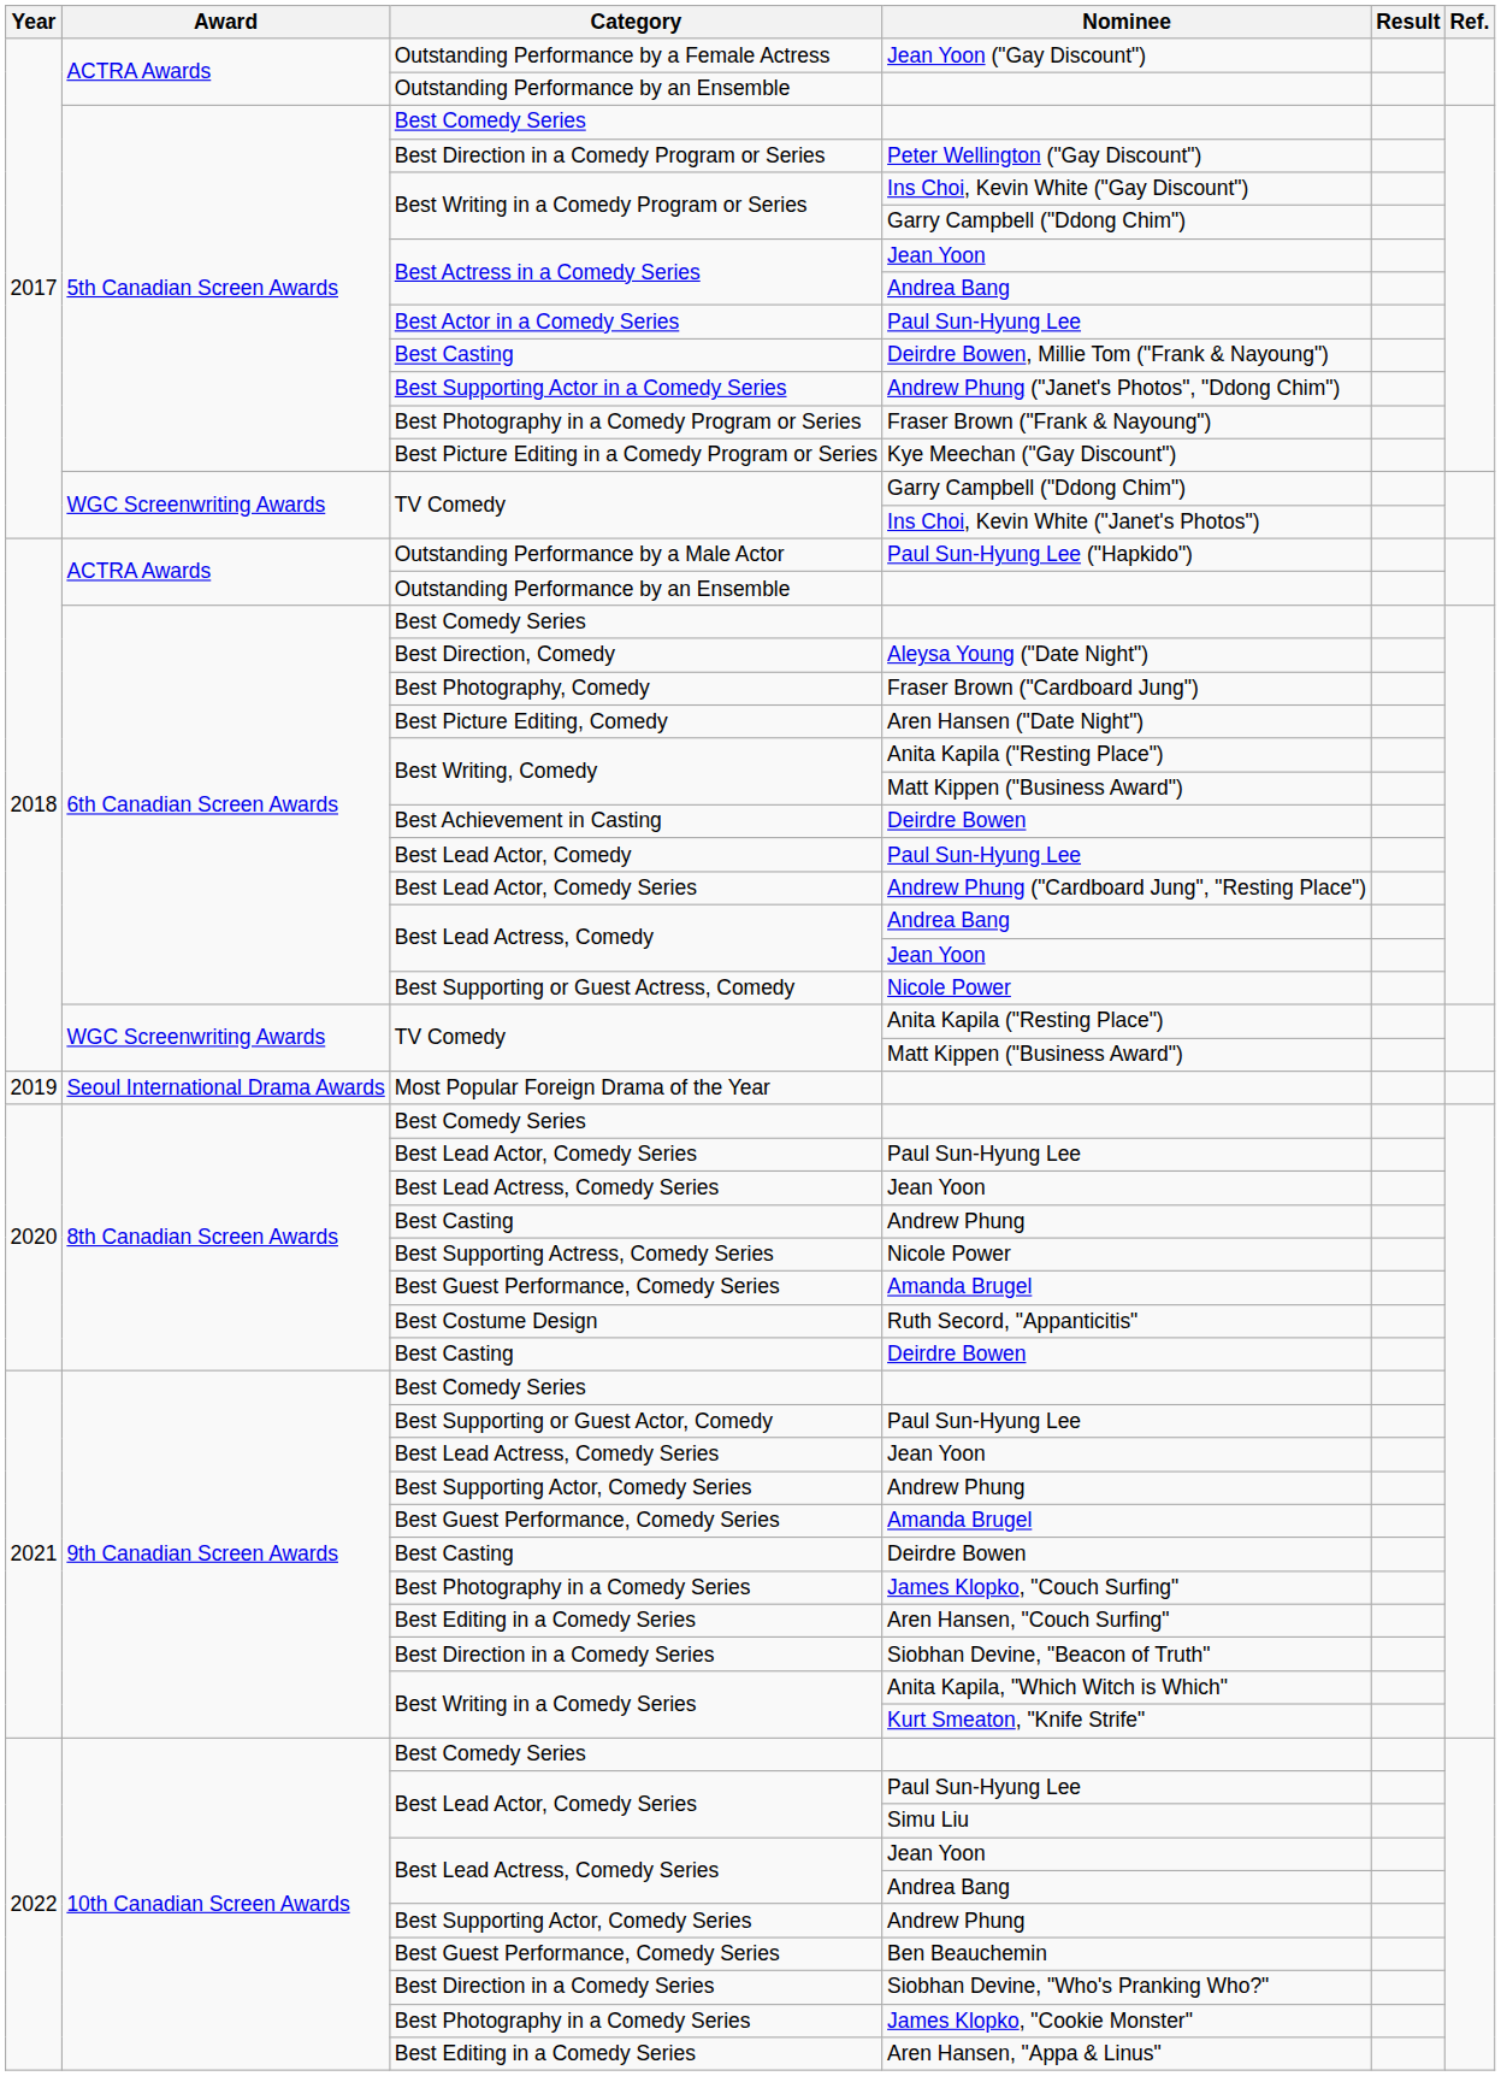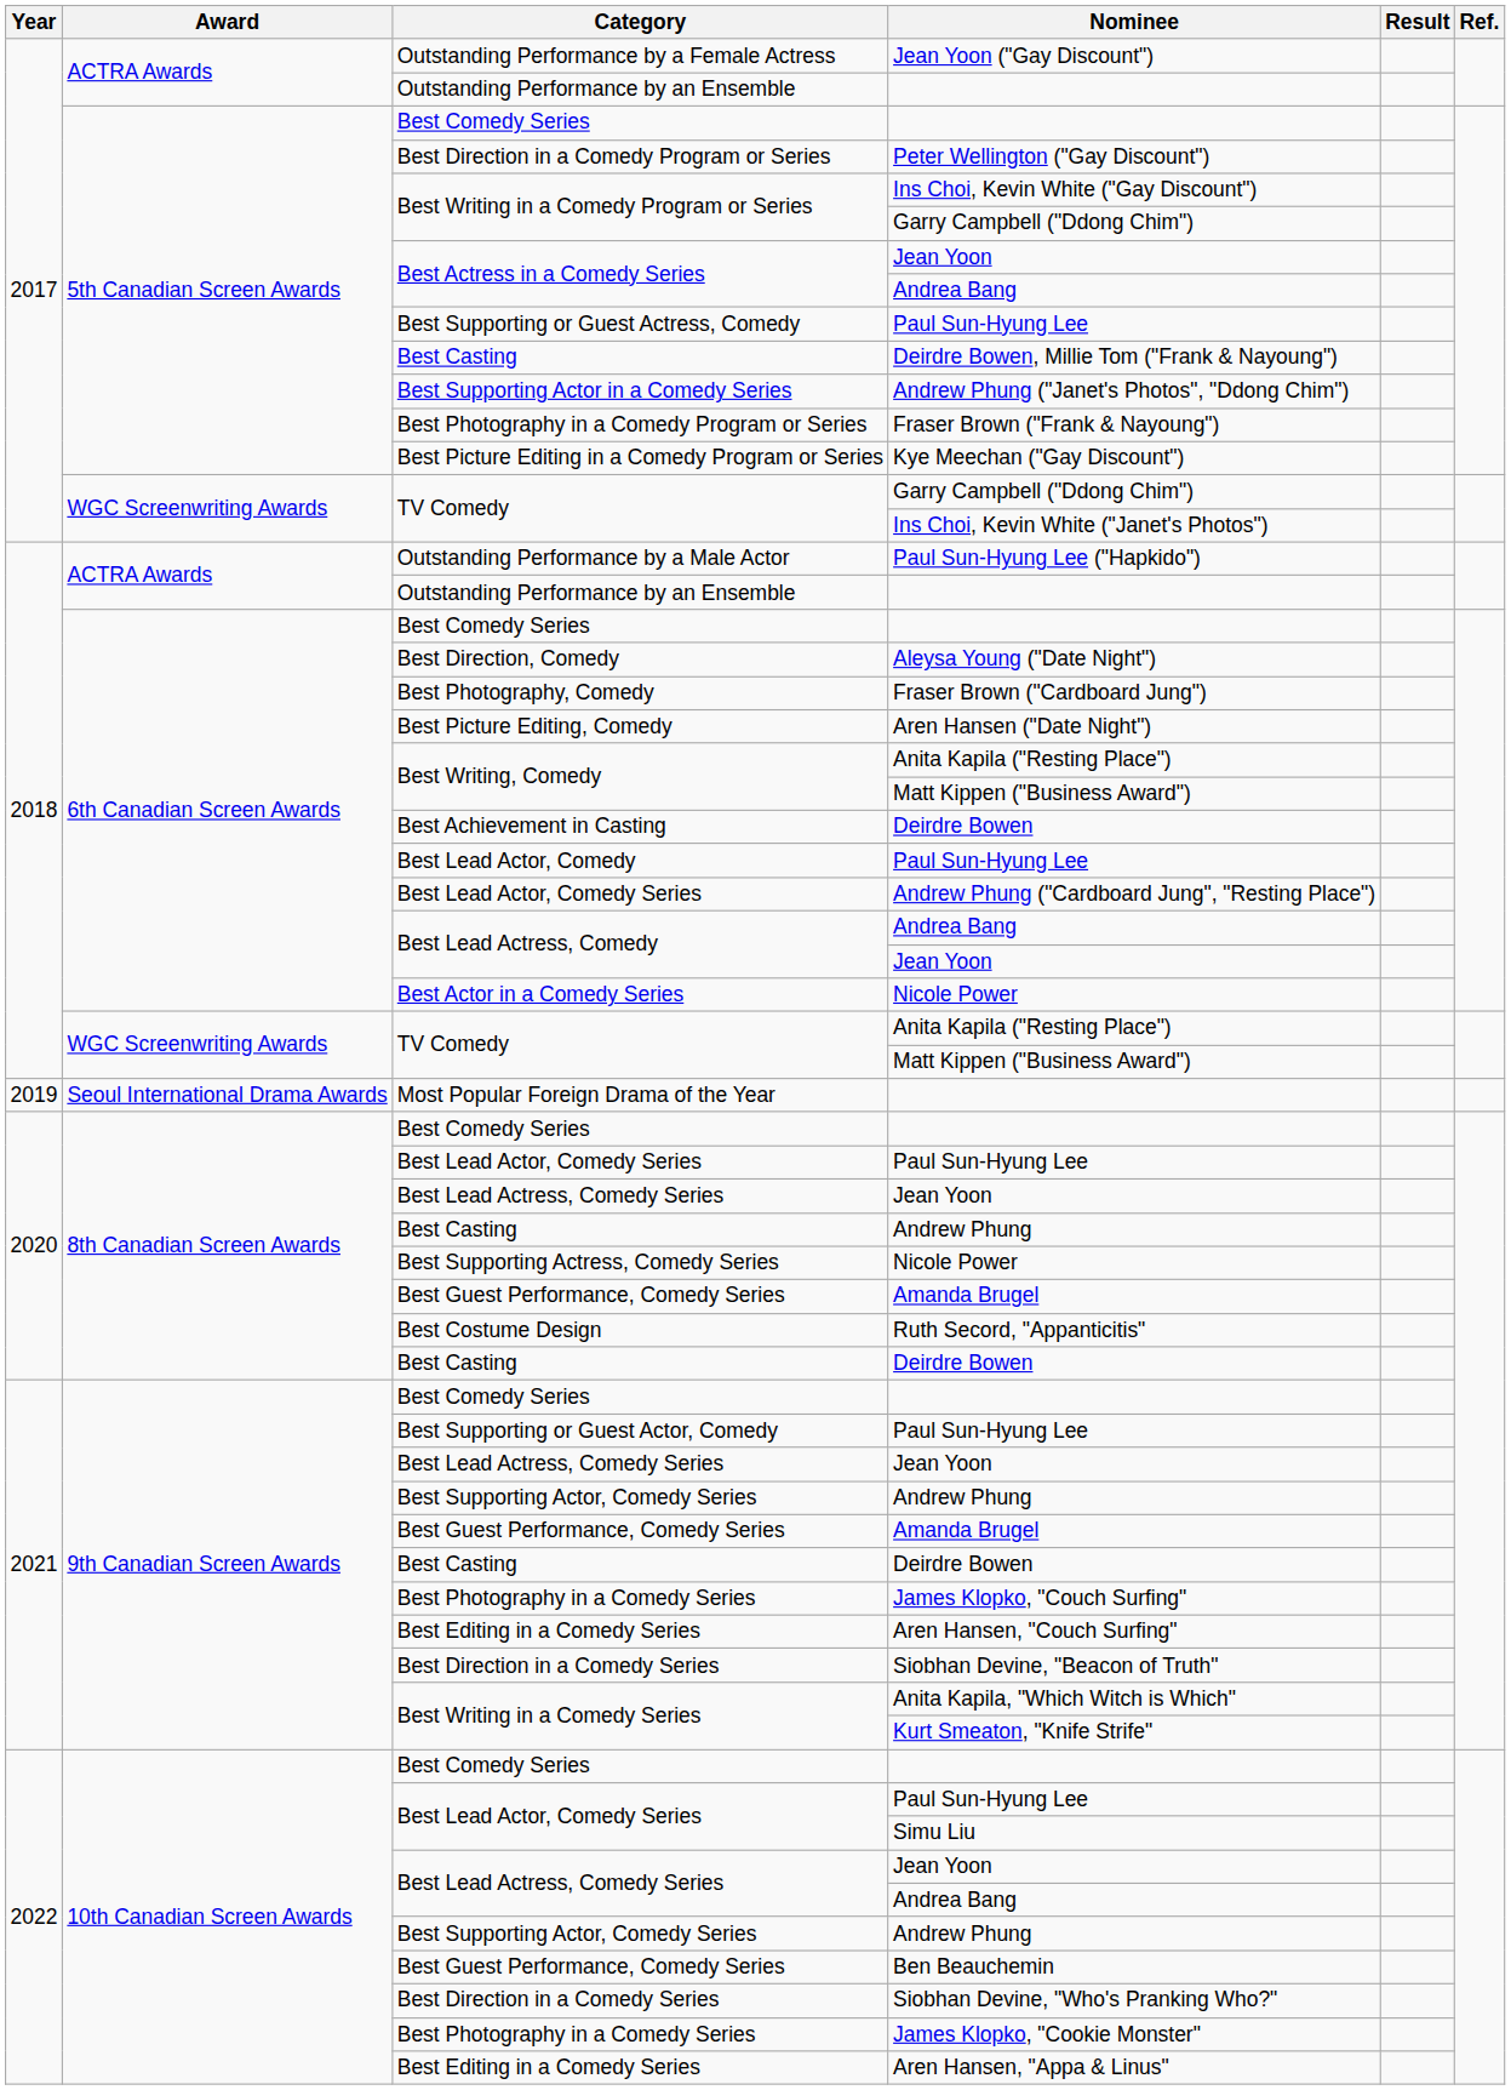 <table class="wikitable">
 <tr>
 <th>Year</th>
 <th>Award</th>
 <th>Category</th>
 <th>Nominee</th>
 <th>Result</th>
 <th>Ref.</th>
 </tr>
 <tr>
 <td rowspan=15>2017</td>
 <td rowspan=2><a href='#'>ACTRA Awards</a></td>
 <td>Outstanding Performance by a Female Actress</td>
 <td><a href='#'>Jean Yoon</a> ("Gay Discount")</td>
 <td></td>
 <td rowspan=2></td>
 </tr>
 <tr>
 <td>Outstanding Performance by an Ensemble</td>
 <td></td>
 <td></td>
 </tr>
 <tr>
 <td rowspan=11><a href='#'>5th Canadian Screen Awards</a></td>
 <td><a href='#'>Best Comedy Series</a></td>
 <td></td>
 <td></td>
 <td rowspan=11></td>
 </tr>
 <tr>
 <td>Best Direction in a Comedy Program or Series</td>
 <td><a href='#'>Peter Wellington</a> ("Gay Discount")</td>
 <td></td>
 </tr>
 <tr>
 <td rowspan=2>Best Writing in a Comedy Program or Series</td>
 <td><a href='#'>Ins Choi</a>, Kevin White ("Gay Discount")</td>
 <td></td>
 </tr>
 <tr>
 <td>Garry Campbell ("Ddong Chim")</td>
 <td></td>
 </tr>
 <tr>
 <td rowspan=2><a href='#'>Best Actress in a Comedy Series</a></td>
 <td><a href='#'>Jean Yoon</a></td>
 <td></td>
 </tr>
 <tr>
 <td><a href='#'>Andrea Bang</a></td>
 <td></td>
 </tr>
 <tr>
-<td><a href='#'>Best Actor in a Comedy Series</a></td>
+<td>Best Supporting or Guest Actress, Comedy</td>
 <td><a href='#'>Paul Sun-Hyung Lee</a></td>
 <td></td>
 </tr>
 <tr>
 <td><a href='#'>Best Casting</a></td>
 <td><a href='#'>Deirdre Bowen</a>, Millie Tom ("Frank & Nayoung")</td>
 <td></td>
 </tr>
 <tr>
 <td><a href='#'>Best Supporting Actor in a Comedy Series</a></td>
 <td><a href='#'>Andrew Phung</a> ("Janet's Photos", "Ddong Chim")</td>
 <td></td>
 </tr>
 <tr>
 <td>Best Photography in a Comedy Program or Series</td>
 <td>Fraser Brown ("Frank & Nayoung")</td>
 <td></td>
 </tr>
 <tr>
 <td>Best Picture Editing in a Comedy Program or Series</td>
 <td>Kye Meechan ("Gay Discount")</td>
 <td></td>
 </tr>
 <tr>
 <td rowspan=2><a href='#'>WGC Screenwriting Awards</a></td>
 <td rowspan=2>TV Comedy</td>
 <td>Garry Campbell ("Ddong Chim")</td>
 <td></td>
 <td rowspan=2></td>
 </tr>
 <tr>
 <td><a href='#'>Ins Choi</a>, Kevin White ("Janet's Photos")</td>
 <td></td>
 </tr>
 <tr>
 <td rowspan=16>2018</td>
 <td rowspan=2><a href='#'>ACTRA Awards</a></td>
 <td>Outstanding Performance by a Male Actor</td>
 <td><a href='#'>Paul Sun-Hyung Lee</a> ("Hapkido")</td>
 <td></td>
 <td rowspan=2></td>
 </tr>
 <tr>
 <td>Outstanding Performance by an Ensemble</td>
 <td></td>
 <td></td>
 </tr>
 <tr>
 <td rowspan=12><a href='#'>6th Canadian Screen Awards</a></td>
 <td>Best Comedy Series</td>
 <td></td>
 <td></td>
 <td rowspan=12></td>
 </tr>
 <tr>
 <td>Best Direction, Comedy</td>
 <td><a href='#'>Aleysa Young</a> ("Date Night")</td>
 <td></td>
 </tr>
 <tr>
 <td>Best Photography, Comedy</td>
 <td>Fraser Brown ("Cardboard Jung")</td>
 <td></td>
 </tr>
 <tr>
 <td>Best Picture Editing, Comedy</td>
 <td>Aren Hansen ("Date Night")</td>
 <td></td>
 </tr>
 <tr>
 <td rowspan=2>Best Writing, Comedy</td>
 <td>Anita Kapila ("Resting Place")</td>
 <td></td>
 </tr>
 <tr>
 <td>Matt Kippen ("Business Award")</td>
 <td></td>
 </tr>
 <tr>
 <td>Best Achievement in Casting</td>
 <td><a href='#'>Deirdre Bowen</a></td>
 <td></td>
 </tr>
 <tr>
 <td>Best Lead Actor, Comedy</td>
 <td><a href='#'>Paul Sun-Hyung Lee</a></td>
 <td></td>
 </tr>
 <tr>
 <td>Best Lead Actor, Comedy Series</td>
 <td><a href='#'>Andrew Phung</a> ("Cardboard Jung", "Resting Place")</td>
 <td></td>
 </tr>
 <tr>
 <td rowspan=2>Best Lead Actress, Comedy</td>
 <td><a href='#'>Andrea Bang</a></td>
 <td></td>
 </tr>
 <tr>
 <td><a href='#'>Jean Yoon</a></td>
 <td></td>
 </tr>
 <tr>
-<td>Best Supporting or Guest Actress, Comedy</td>
+<td><a href='#'>Best Actor in a Comedy Series</a></td>
 <td><a href='#'>Nicole Power</a></td>
 <td></td>
 </tr>
 <tr>
 <td rowspan=2><a href='#'>WGC Screenwriting Awards</a></td>
 <td rowspan=2>TV Comedy</td>
 <td>Anita Kapila ("Resting Place")</td>
 <td></td>
 <td rowspan=2></td>
 </tr>
 <tr>
 <td>Matt Kippen ("Business Award")</td>
 <td></td>
 </tr>
 <tr>
 <td>2019</td>
 <td><a href='#'>Seoul International Drama Awards</a></td>
 <td>Most Popular Foreign Drama of the Year</td>
 <td></td>
 <td></td>
 <td></td>
 </tr>
 <tr>
 <td rowspan=8>2020</td>
 <td rowspan=8><a href='#'>8th Canadian Screen Awards</a></td>
 <td>Best Comedy Series</td>
 <td></td>
 <td></td>
 </tr>
 <tr>
 <td>Best Lead Actor, Comedy Series</td>
 <td>Paul Sun-Hyung Lee</td>
 <td></td>
 </tr>
 <tr>
 <td>Best Lead Actress, Comedy Series</td>
 <td>Jean Yoon</td>
 <td></td>
 </tr>
 <tr>
 <td>Best Casting</td>
 <td>Andrew Phung</td>
 <td></td>
 </tr>
 <tr>
 <td>Best Supporting Actress, Comedy Series</td>
 <td>Nicole Power</td>
 <td></td>
 </tr>
 <tr>
 <td>Best Guest Performance, Comedy Series</td>
 <td><a href='#'>Amanda Brugel</a></td>
 <td></td>
 </tr>
 <tr>
 <td>Best Costume Design</td>
 <td>Ruth Secord, "Appanticitis"</td>
 <td></td>
 </tr>
 <tr>
 <td>Best Casting</td>
 <td><a href='#'>Deirdre Bowen</a></td>
 <td></td>
 </tr>
 <tr>
 <td rowspan=11>2021</td>
 <td rowspan=11><a href='#'>9th Canadian Screen Awards</a></td>
 <td>Best Comedy Series</td>
 <td></td>
 <td></td>
 </tr>
 <tr>
 <td>Best Supporting or Guest Actor, Comedy</td>
 <td>Paul Sun-Hyung Lee</td>
 <td></td>
 </tr>
 <tr>
 <td>Best Lead Actress, Comedy Series</td>
 <td>Jean Yoon</td>
 <td></td>
 </tr>
 <tr>
 <td>Best Supporting Actor, Comedy Series</td>
 <td>Andrew Phung</td>
 <td></td>
 </tr>
 <tr>
 <td>Best Guest Performance, Comedy Series</td>
 <td><a href='#'>Amanda Brugel</a></td>
 <td></td>
 </tr>
 <tr>
 <td>Best Casting</td>
 <td>Deirdre Bowen</td>
 <td></td>
 </tr>
 <tr>
 <td>Best Photography in a Comedy Series</td>
 <td><a href='#'>James Klopko</a>, "Couch Surfing"</td>
 <td></td>
 </tr>
 <tr>
 <td>Best Editing in a Comedy Series</td>
 <td>Aren Hansen, "Couch Surfing"</td>
 <td></td>
 </tr>
 <tr>
 <td>Best Direction in a Comedy Series</td>
 <td>Siobhan Devine, "Beacon of Truth"</td>
 <td></td>
 </tr>
 <tr>
 <td rowspan=2>Best Writing in a Comedy Series</td>
 <td>Anita Kapila, "Which Witch is Which"</td>
 <td></td>
 </tr>
 <tr>
 <td><a href='#'>Kurt Smeaton</a>, "Knife Strife"</td>
 <td></td>
 </tr>
 <tr>
 <td rowspan=10>2022</td>
 <td rowspan=10><a href='#'>10th Canadian Screen Awards</a></td>
 <td>Best Comedy Series</td>
 <td></td>
 <td></td>
 <td rowspan=10></td>
 </tr>
 <tr>
 <td rowspan=2>Best Lead Actor, Comedy Series</td>
 <td>Paul Sun-Hyung Lee</td>
 <td></td>
 </tr>
 <tr>
 <td>Simu Liu</td>
 <td></td>
 </tr>
 <tr>
 <td rowspan=2>Best Lead Actress, Comedy Series</td>
 <td>Jean Yoon</td>
 <td></td>
 </tr>
 <tr>
 <td>Andrea Bang</td>
 <td></td>
 </tr>
 <tr>
 <td>Best Supporting Actor, Comedy Series</td>
 <td>Andrew Phung</td>
 <td></td>
 </tr>
 <tr>
 <td>Best Guest Performance, Comedy Series</td>
 <td>Ben Beauchemin</td>
 <td></td>
 </tr>
 <tr>
 <td>Best Direction in a Comedy Series</td>
 <td>Siobhan Devine, "Who's Pranking Who?"</td>
 <td></td>
 </tr>
 <tr>
 <td>Best Photography in a Comedy Series</td>
 <td><a href='#'>James Klopko</a>, "Cookie Monster"</td>
 <td></td>
 </tr>
 <tr>
 <td>Best Editing in a Comedy Series</td>
 <td>Aren Hansen, "Appa & Linus"</td>
 <td></td>
 </tr>
 </table>
